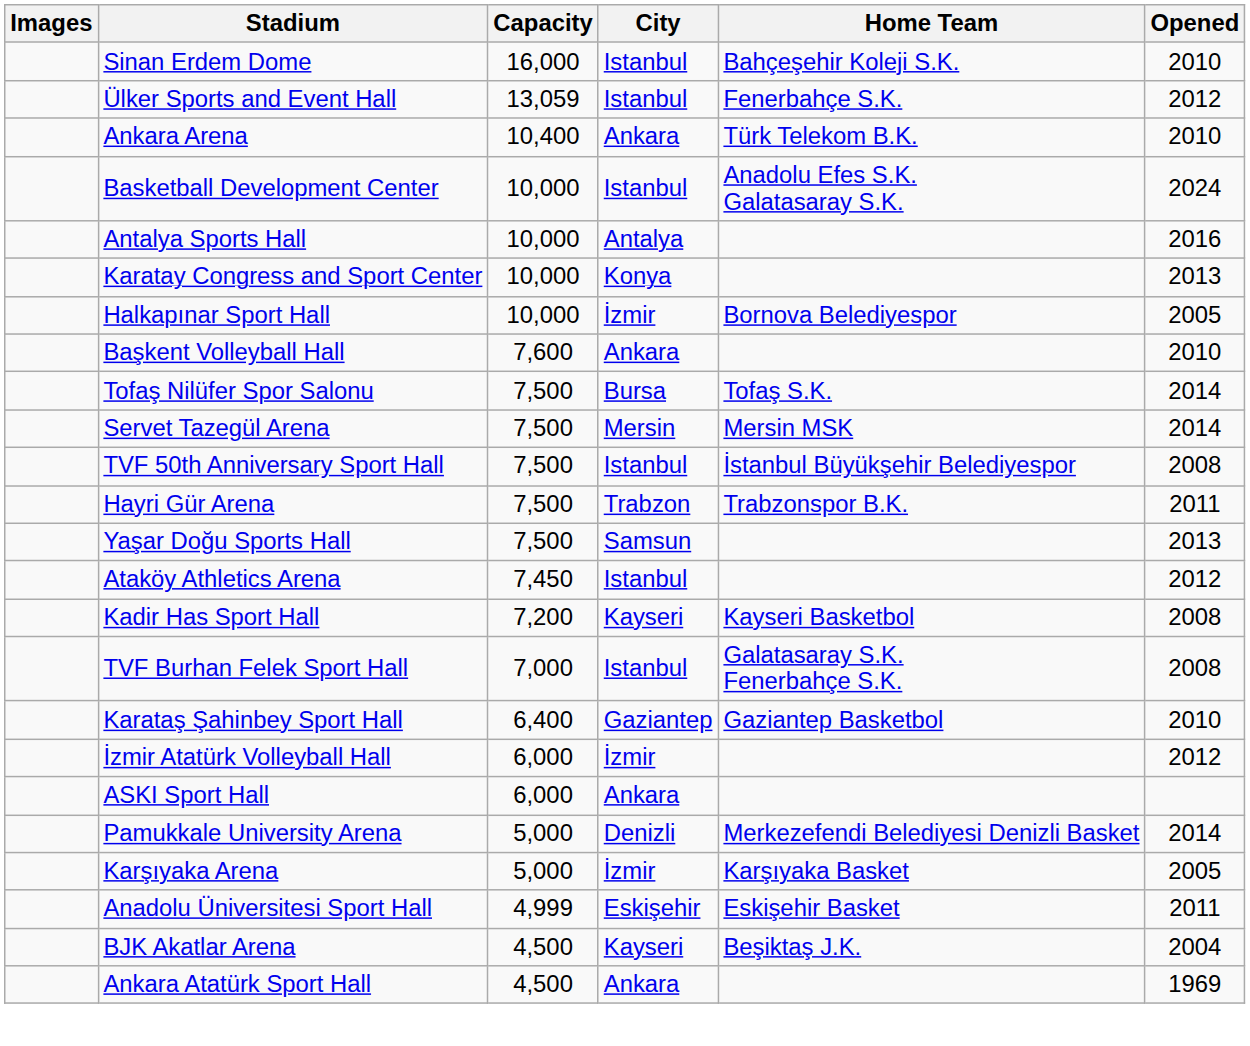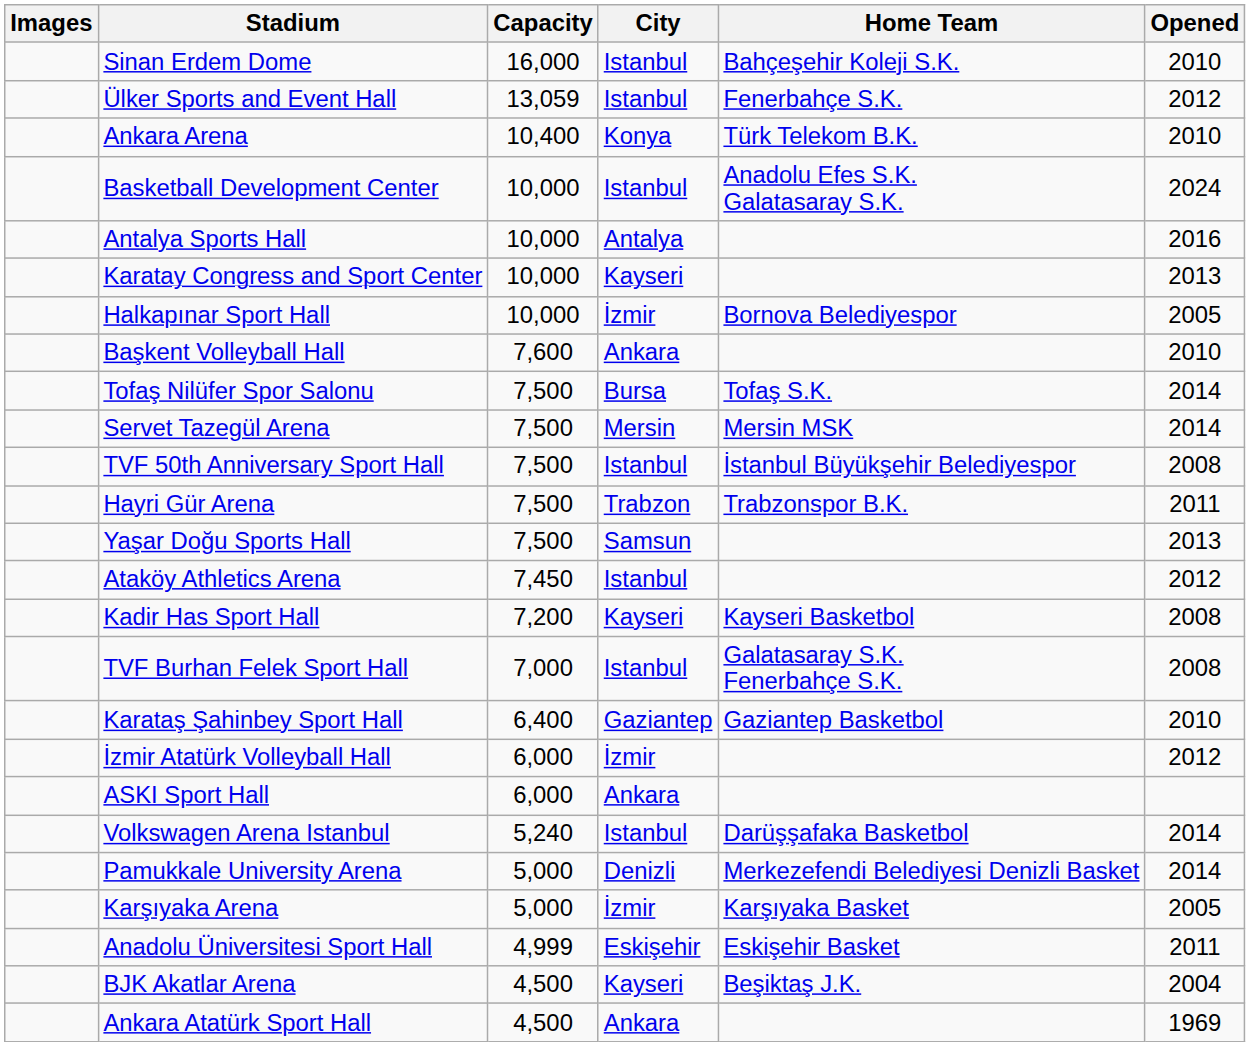 <table class="wikitable sortable">
 <tr>
 <th>Images</th>
 <th>Stadium</th>
 <th>Capacity</th>
 <th>City</th>
 <th>Home Team</th>
 <th>Opened</th>
 </tr>
 <tr>
 <td></td>
 <td><a href='#'>Sinan Erdem Dome</a></td>
 <td align="center">16,000</td>
 <td><a href='#'>Istanbul</a></td>
 <td><a href='#'>Bahçeşehir Koleji S.K.</a></td>
 <td align="center">2010</td>
 </tr>
 <tr>
 <td></td>
 <td><a href='#'>Ülker Sports and Event Hall</a></td>
 <td align="center">13,059</td>
 <td><a href='#'>Istanbul</a></td>
 <td><a href='#'>Fenerbahçe S.K.</a></td>
 <td align="center">2012</td>
 </tr>
 <tr>
 <td></td>
 <td><a href='#'>Ankara Arena</a></td>
 <td align="center">10,400</td>
-<td><a href='#'>Ankara</a></td>
+<td><a href='#'>Konya</a></td>
 <td><a href='#'>Türk Telekom B.K.</a></td>
 <td align="center">2010</td>
 </tr>
 <tr>
 <td></td>
 <td><a href='#'>Basketball Development Center</a></td>
 <td align="center">10,000</td>
 <td><a href='#'>Istanbul</a></td>
 <td><a href='#'>Anadolu Efes S.K.</a> <br> <a href='#'>Galatasaray S.K.</a></td>
 <td align="center">2024</td>
 </tr>
 <tr>
 <td></td>
 <td><a href='#'>Antalya Sports Hall</a></td>
 <td align="center">10,000</td>
 <td><a href='#'>Antalya</a></td>
 <td></td>
 <td align="center">2016</td>
 </tr>
 <tr>
 <td></td>
 <td><a href='#'>Karatay Congress and Sport Center</a></td>
 <td align="center">10,000</td>
-<td><a href='#'>Konya</a></td>
+<td><a href='#'>Kayseri</a></td>
 <td></td>
 <td align="center">2013</td>
 </tr>
 <tr>
 <td></td>
 <td><a href='#'>Halkapınar Sport Hall</a></td>
 <td align="center">10,000</td>
 <td><a href='#'>İzmir</a></td>
 <td><a href='#'>Bornova Belediyespor</a></td>
 <td align="center">2005</td>
 </tr>
 <tr>
 <td></td>
 <td><a href='#'>Başkent Volleyball Hall</a></td>
 <td align="center">7,600</td>
 <td><a href='#'>Ankara</a></td>
 <td></td>
 <td align="center">2010</td>
 </tr>
 <tr>
 <td></td>
 <td><a href='#'>Tofaş Nilüfer Spor Salonu</a></td>
 <td align="center">7,500</td>
 <td><a href='#'>Bursa</a></td>
 <td><a href='#'>Tofaş S.K.</a></td>
 <td align="center">2014</td>
 </tr>
 <tr>
 <td></td>
 <td><a href='#'>Servet Tazegül Arena</a></td>
 <td align="center">7,500</td>
 <td><a href='#'>Mersin</a></td>
 <td><a href='#'>Mersin MSK</a></td>
 <td align="center">2014</td>
 </tr>
 <tr>
 <td></td>
 <td><a href='#'>TVF 50th Anniversary Sport Hall</a></td>
 <td align="center">7,500</td>
 <td><a href='#'>Istanbul</a></td>
 <td><a href='#'>İstanbul Büyükşehir Belediyespor</a></td>
 <td align="center">2008</td>
 </tr>
 <tr>
 <td></td>
 <td><a href='#'>Hayri Gür Arena</a></td>
 <td align="center">7,500</td>
 <td><a href='#'>Trabzon</a></td>
 <td><a href='#'>Trabzonspor B.K.</a></td>
 <td align="center">2011</td>
 </tr>
 <tr>
 <td></td>
 <td><a href='#'>Yaşar Doğu Sports Hall</a></td>
 <td align="center">7,500</td>
 <td><a href='#'>Samsun</a></td>
 <td></td>
 <td align="center">2013</td>
 </tr>
 <tr>
 <td></td>
 <td><a href='#'>Ataköy Athletics Arena</a></td>
 <td align="center">7,450</td>
 <td><a href='#'>Istanbul</a></td>
 <td></td>
 <td align="center">2012</td>
 </tr>
 <tr>
 <td></td>
 <td><a href='#'>Kadir Has Sport Hall</a></td>
 <td align="center">7,200</td>
 <td><a href='#'>Kayseri</a></td>
 <td><a href='#'>Kayseri Basketbol</a></td>
 <td align="center">2008</td>
 </tr>
 <tr>
 <td></td>
 <td><a href='#'>TVF Burhan Felek Sport Hall</a></td>
 <td align="center">7,000</td>
 <td><a href='#'>Istanbul</a></td>
 <td><a href='#'>Galatasaray S.K.</a> <br> <a href='#'>Fenerbahçe S.K.</a></td>
 <td align="center">2008</td>
 </tr>
 <tr>
 <td></td>
 <td><a href='#'>Karataş Şahinbey Sport Hall</a></td>
 <td align="center">6,400</td>
 <td><a href='#'>Gaziantep</a></td>
 <td><a href='#'>Gaziantep Basketbol</a></td>
 <td align="center">2010</td>
 </tr>
 <tr>
 <td></td>
 <td><a href='#'>İzmir Atatürk Volleyball Hall</a></td>
 <td align="center">6,000</td>
 <td><a href='#'>İzmir</a></td>
 <td></td>
 <td align="center">2012</td>
 </tr>
 <tr>
 <td></td>
 <td><a href='#'>ASKI Sport Hall</a></td>
 <td align="center">6,000</td>
 <td><a href='#'>Ankara</a></td>
 <td></td>
 <td align="center"></td>
 </tr>
 <tr>
 <td></td>
+<td><a href='#'>Volkswagen Arena Istanbul</a></td>
+<td align="center">5,240</td>
+<td><a href='#'>Istanbul</a></td>
+<td><a href='#'>Darüşşafaka Basketbol</a></td>
+<td align="center">2014</td>
+</tr>
+<tr>
+<td></td>
 <td><a href='#'>Pamukkale University Arena</a></td>
 <td align="center">5,000</td>
 <td><a href='#'>Denizli</a></td>
 <td><a href='#'>Merkezefendi Belediyesi Denizli Basket</a></td>
 <td align="center">2014</td>
 </tr>
 <tr>
 <td></td>
 <td><a href='#'>Karşıyaka Arena</a></td>
 <td align="center">5,000</td>
 <td><a href='#'>İzmir</a></td>
 <td><a href='#'>Karşıyaka Basket</a></td>
 <td align="center">2005</td>
 </tr>
 <tr>
 <td></td>
 <td><a href='#'>Anadolu Üniversitesi Sport Hall</a></td>
 <td align="center">4,999</td>
 <td><a href='#'>Eskişehir</a></td>
 <td><a href='#'>Eskişehir Basket</a></td>
 <td align="center">2011</td>
 </tr>
 <tr>
 <td></td>
 <td><a href='#'>BJK Akatlar Arena</a></td>
 <td align="center">4,500</td>
 <td><a href='#'>Kayseri</a></td>
 <td><a href='#'>Beşiktaş J.K.</a></td>
 <td align="center">2004</td>
 </tr>
 <tr>
 <td></td>
 <td><a href='#'>Ankara Atatürk Sport Hall</a></td>
 <td align="center">4,500</td>
 <td><a href='#'>Ankara</a></td>
 <td></td>
 <td align="center">1969</td>
 </tr>
 </table>
